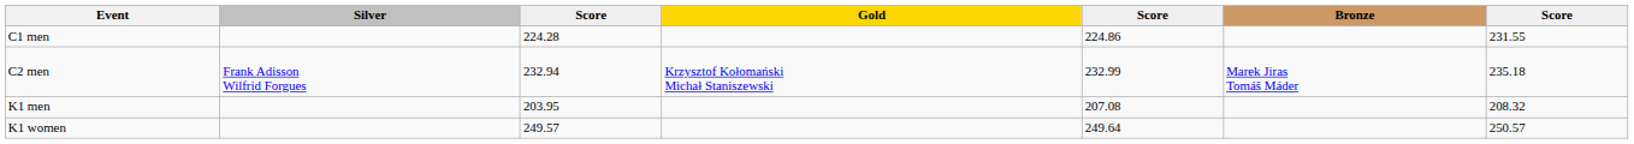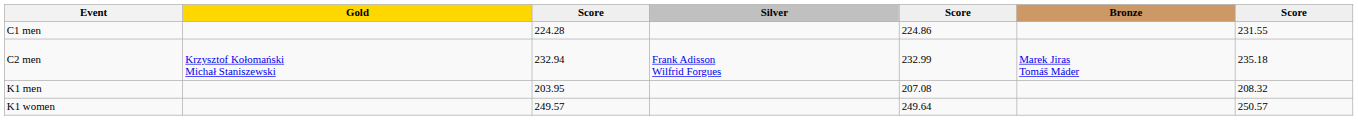 <table class="wikitable" width=100%>
 <tr>
 <th>Event</th>
+<td align=center bgcolor="gold"><strong>Gold</strong></td>
+<td align=center bgcolor="EFEFEF"><strong>Score</strong></td>
 <td align=center bgcolor="silver"><strong>Silver</strong></td>
-<td align=center bgcolor="EFEFEF"><strong>Score</strong></td>
-<td align=center bgcolor="gold"><strong>Gold</strong></td>
 <td align=center bgcolor="EFEFEF"><strong>Score</strong></td>
 <td align=center bgcolor="CC9966"><strong>Bronze</strong></td>
 <td align=center bgcolor="EFEFEF"><strong>Score</strong></td>
 </tr>
 <tr>
 <td>C1 men</td>
 <td></td>
 <td>224.28</td>
 <td></td>
 <td>224.86</td>
 <td></td>
 <td>231.55</td>
 </tr>
 <tr>
 <td>C2 men</td>
+<td><br><a href='#'>Krzysztof Kołomański</a><br><a href='#'>Michał Staniszewski</a></td>
+<td>232.94</td>
 <td><br><a href='#'>Frank Adisson</a><br><a href='#'>Wilfrid Forgues</a></td>
-<td>232.94</td>
-<td><br><a href='#'>Krzysztof Kołomański</a><br><a href='#'>Michał Staniszewski</a></td>
 <td>232.99</td>
 <td><br><a href='#'>Marek Jiras</a><br><a href='#'>Tomáš Máder</a></td>
 <td>235.18</td>
 </tr>
 <tr>
 <td>K1 men</td>
 <td></td>
 <td>203.95</td>
 <td></td>
 <td>207.08</td>
 <td></td>
 <td>208.32</td>
 </tr>
 <tr>
 <td>K1 women</td>
 <td></td>
 <td>249.57</td>
 <td></td>
 <td>249.64</td>
 <td></td>
 <td>250.57</td>
 </tr>
 </table>
